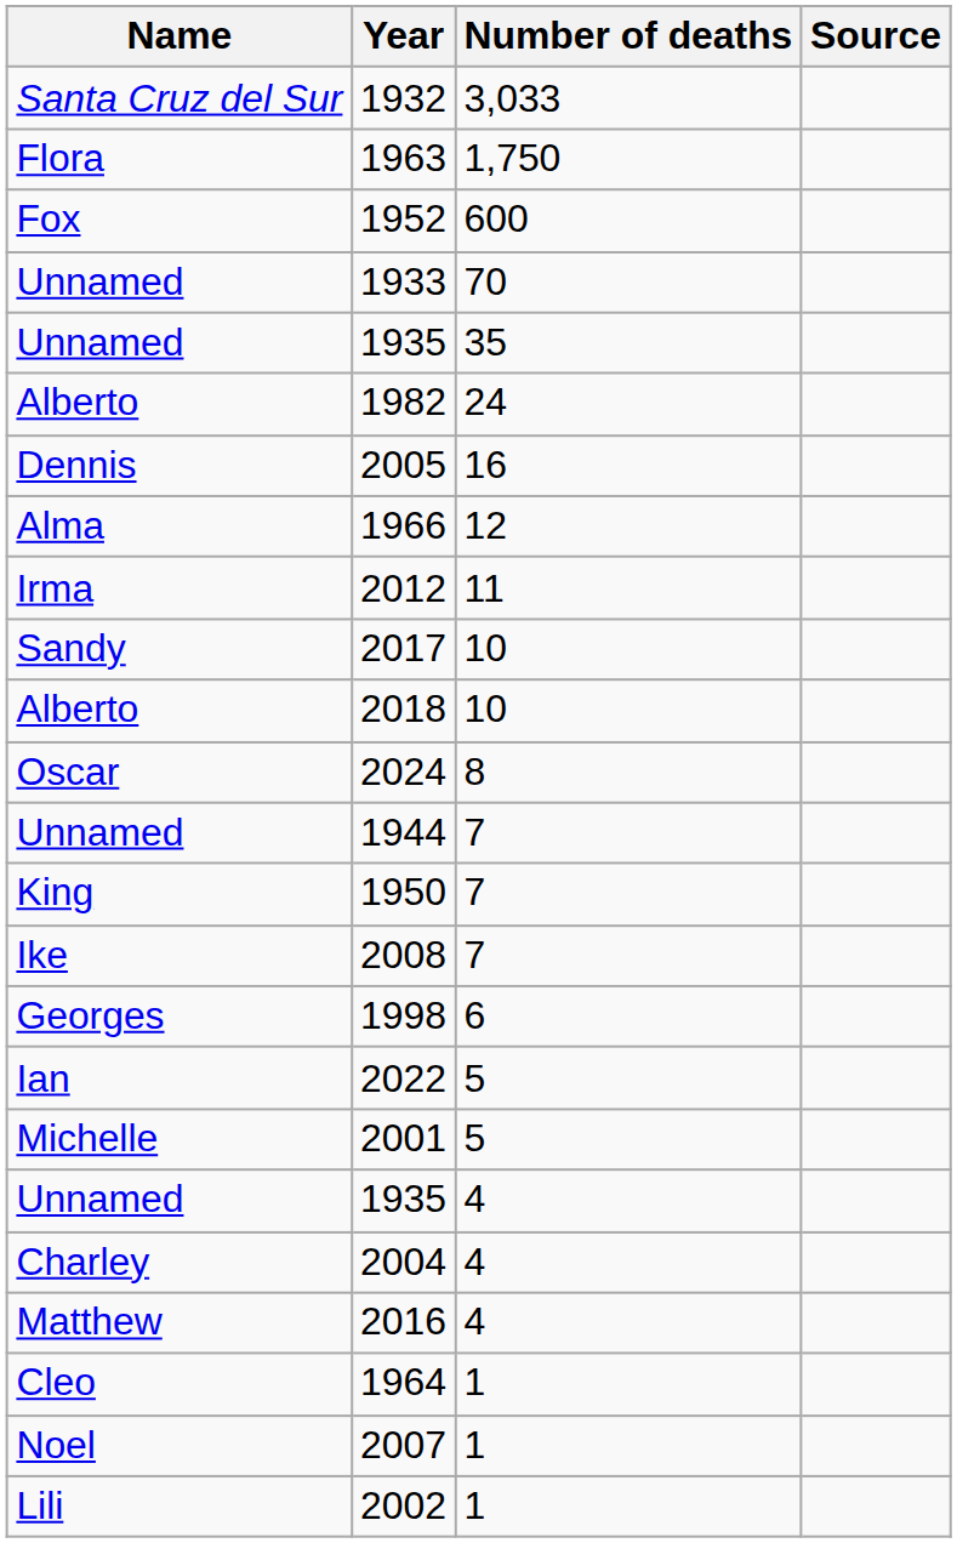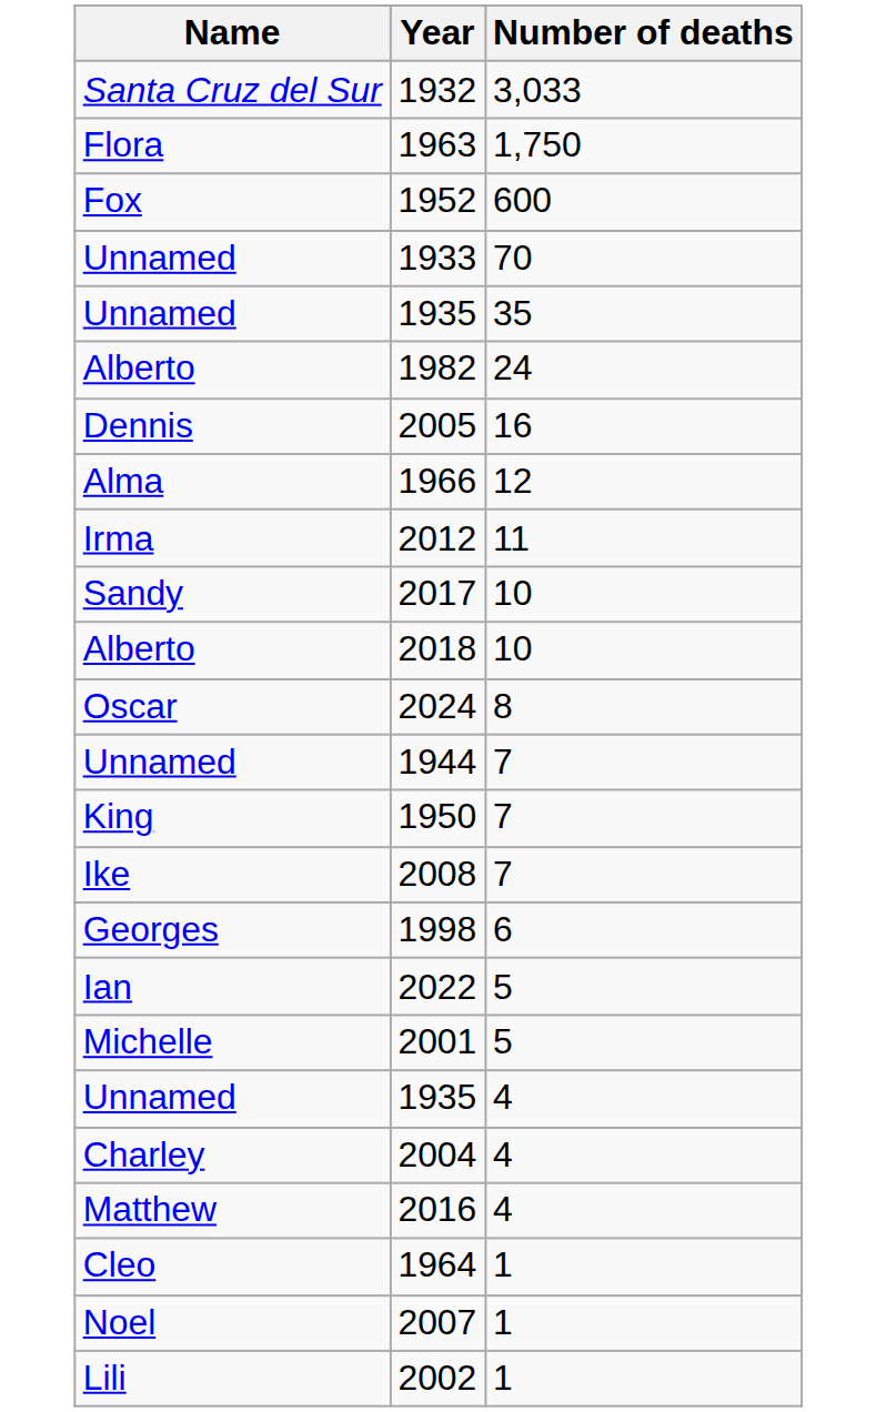 <table class="wikitable" align="center" style="margin-left: auto; margin-right: auto; border: none;">
 <tr bgcolor="#CCCCCC">
 <th>Name</th>
 <th>Year</th>
 <th>Number of deaths</th>
-<th>Source</th>
 </tr>
 <tr>
 <td><em><a href='#'>Santa Cruz del Sur</a></em></td>
 <td>1932</td>
 <td>3,033</td>
-<td></td>
 </tr>
 <tr>
 <td><a href='#'>Flora</a></td>
 <td>1963</td>
 <td>1,750</td>
-<td></td>
 </tr>
 <tr>
 <td><a href='#'>Fox</a></td>
 <td>1952</td>
 <td>600</td>
-<td></td>
 </tr>
 <tr>
 <td><a href='#'>Unnamed</a></td>
 <td>1933</td>
 <td>70</td>
-<td></td>
 </tr>
 <tr>
 <td><a href='#'>Unnamed</a></td>
 <td>1935</td>
 <td>35</td>
-<td></td>
 </tr>
 <tr>
 <td><a href='#'>Alberto</a></td>
 <td>1982</td>
 <td>24</td>
-<td></td>
 </tr>
 <tr>
 <td><a href='#'>Dennis</a></td>
 <td>2005</td>
 <td>16</td>
-<td></td>
 </tr>
 <tr>
 <td><a href='#'>Alma</a></td>
 <td>1966</td>
 <td>12</td>
-<td></td>
 </tr>
 <tr>
 <td><a href='#'>Irma</a></td>
 <td>2012</td>
 <td>11</td>
-<td></td>
 </tr>
 <tr>
 <td><a href='#'>Sandy</a></td>
 <td>2017</td>
 <td>10</td>
-<td></td>
 </tr>
 <tr>
 <td><a href='#'>Alberto</a></td>
 <td>2018</td>
 <td>10</td>
-<td></td>
 </tr>
 <tr>
 <td><a href='#'>Oscar</a></td>
 <td>2024</td>
 <td>8</td>
-<td></td>
 </tr>
 <tr>
 <td><a href='#'>Unnamed</a></td>
 <td>1944</td>
 <td>7</td>
-<td></td>
 </tr>
 <tr>
 <td><a href='#'>King</a></td>
 <td>1950</td>
 <td>7</td>
-<td></td>
 </tr>
 <tr>
 <td><a href='#'>Ike</a></td>
 <td>2008</td>
 <td>7</td>
-<td></td>
 </tr>
 <tr>
 <td><a href='#'>Georges</a></td>
 <td>1998</td>
 <td>6</td>
-<td></td>
 </tr>
 <tr>
 <td><a href='#'>Ian</a></td>
 <td>2022</td>
 <td>5</td>
-<td></td>
 </tr>
 <tr>
 <td><a href='#'>Michelle</a></td>
 <td>2001</td>
 <td>5</td>
-<td></td>
 </tr>
 <tr>
 <td><a href='#'>Unnamed</a></td>
 <td>1935</td>
 <td>4</td>
-<td></td>
 </tr>
 <tr>
 <td><a href='#'>Charley</a></td>
 <td>2004</td>
 <td>4</td>
-<td></td>
 </tr>
 <tr>
 <td><a href='#'>Matthew</a></td>
 <td>2016</td>
 <td>4</td>
-<td></td>
 </tr>
 <tr>
 <td><a href='#'>Cleo</a></td>
 <td>1964</td>
 <td>1</td>
-<td></td>
 </tr>
 <tr>
 <td><a href='#'>Noel</a></td>
 <td>2007</td>
 <td>1</td>
-<td></td>
 </tr>
 <tr>
 <td><a href='#'>Lili</a></td>
 <td>2002</td>
 <td>1</td>
-<td></td>
 </tr>
 </table>
